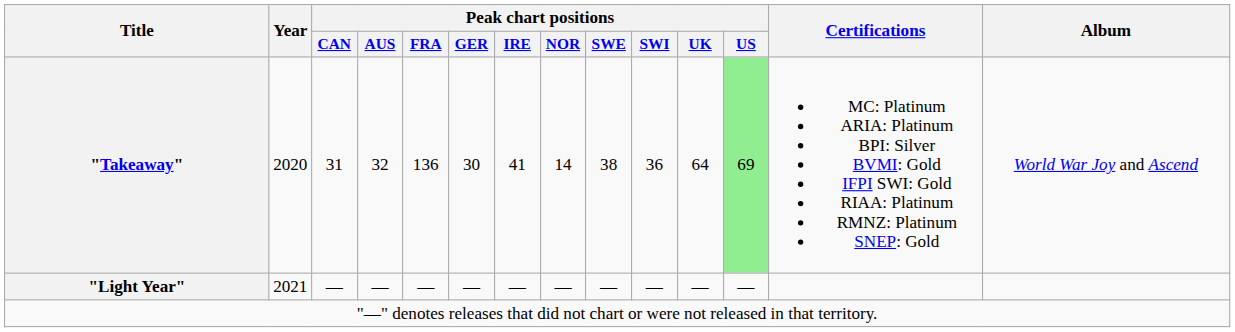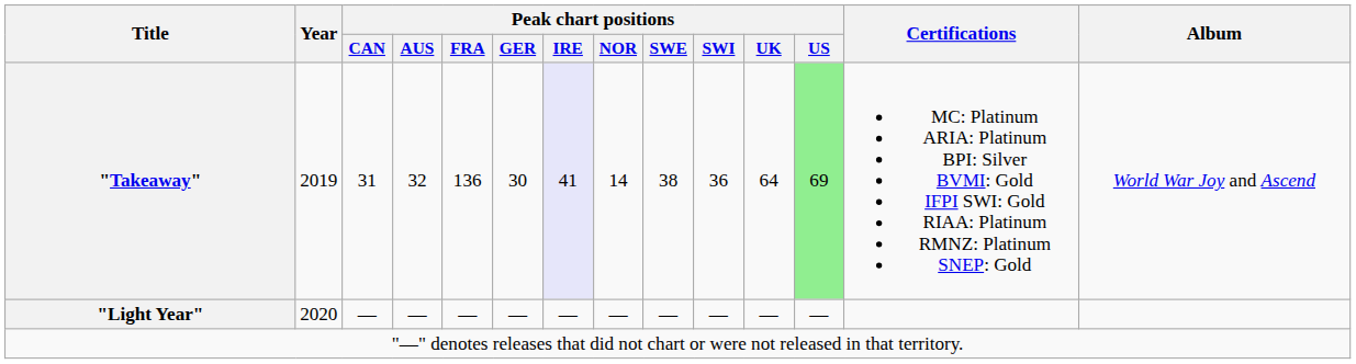 <table class="wikitable plainrowheaders" style="text-align:center;">
 <tr>
 <th scope="col" rowspan="2" style="width:15em;">Title</th>
 <th scope="col" rowspan="2" style="width:1em;">Year</th>
 <th scope="col" colspan="10">Peak chart positions</th>
 <th scope="col" rowspan="2" style="width:12em;"><a href='#'>Certifications</a></th>
 <th scope="col" rowspan="2" style="width:14em;">Album</th>
 </tr>
 <tr>
 <th scope="col" style="width:2.5em;font-size:90%;"><a href='#'>CAN</a><br></th>
 <th scope="col" style="width:2.5em;font-size:90%;"><a href='#'>AUS</a><br></th>
 <th scope="col" style="width:2.5em;font-size:90%;"><a href='#'>FRA</a><br></th>
 <th scope="col" style="width:2.5em;font-size:90%;"><a href='#'>GER</a><br></th>
 <th scope="col" style="width:2.5em;font-size:90%;"><a href='#'>IRE</a><br></th>
 <th scope="col" style="width:2.5em;font-size:90%;"><a href='#'>NOR</a><br></th>
 <th scope="col" style="width:2.5em;font-size:90%;"><a href='#'>SWE</a><br></th>
 <th scope="col" style="width:2.5em;font-size:90%;"><a href='#'>SWI</a><br></th>
 <th scope="col" style="width:2.5em;font-size:90%;"><a href='#'>UK</a><br></th>
 <th scope="col" style="width:2.5em;font-size:90%;"><a href='#'>US</a><br></th>
 </tr>
 <tr>
 <th scope="row">"<a href='#'>Takeaway</a>"<br></th>
-<td>2020</td>
+<td>2019</td>
 <td>31</td>
 <td>32</td>
 <td>136</td>
 <td>30</td>
-<td>41</td>
+<td style="background: lavender;">41</td>
 <td>14</td>
 <td>38</td>
 <td>36</td>
 <td>64</td>
 <td style="background: lightgreen;">69</td>
 <td><br><ul><li>MC: Platinum</li><li>ARIA: Platinum</li><li>BPI: Silver</li><li><a href='#'>BVMI</a>: Gold</li><li><a href='#'>IFPI</a> SWI: Gold</li><li>RIAA: Platinum</li><li>RMNZ: Platinum</li><li><a href='#'>SNEP</a>: Gold</li></ul></td>
 <td><em><a href='#'>World War Joy</a></em> and <em><a href='#'>Ascend</a></em></td>
 </tr>
 <tr>
 <th scope="row">"Light Year"<br></th>
-<td>2021</td>
+<td>2020</td>
 <td>—</td>
 <td>—</td>
 <td>—</td>
 <td>—</td>
 <td>—</td>
 <td>—</td>
 <td>—</td>
 <td>—</td>
 <td>—</td>
 <td>—</td>
 <td></td>
 <td></td>
 </tr>
 <tr>
 <td colspan="15">"—" denotes releases that did not chart or were not released in that territory.</td>
 </tr>
 </table>
